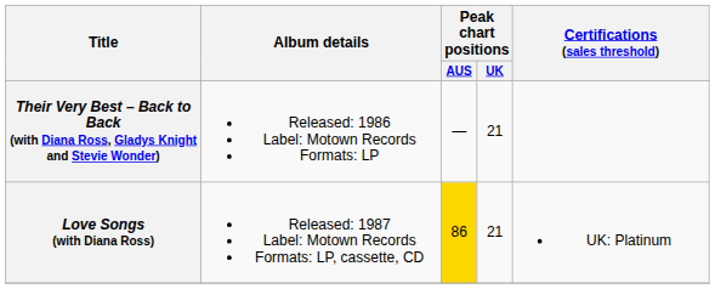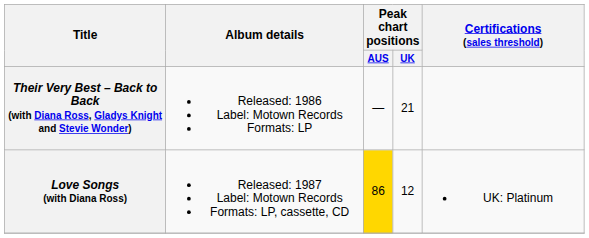 <table class="wikitable plainrowheaders" style="text-align:center;">
 <tr>
 <th rowspan="2" style="width:13em;" scope=col>Title</th>
 <th rowspan="2" style="width:16em;" scope=col>Album details</th>
 <th colspan="2" scope=col>Peak chart positions</th>
 <th rowspan="2" style="width:13em;" scope=col><a href='#'>Certifications</a><br><small>(<a href='#'>sales threshold</a>)</small></th>
 </tr>
 <tr style="font-size:smaller;">
 <th width="30" scope=col><a href='#'>AUS</a><br></th>
 <th width="30" scope=col><a href='#'>UK</a><br></th>
 </tr>
 <tr>
 <th scope="row"><em>Their Very Best – Back to Back</em><br><small>(with <a href='#'>Diana Ross</a>, <a href='#'>Gladys Knight</a> and <a href='#'>Stevie Wonder</a>)</small></th>
 <td><br><ul><li>Released: 1986</li><li>Label: Motown Records</li><li>Formats: LP</li></ul></td>
 <td>—</td>
 <td>21</td>
 <td></td>
 </tr>
 <tr>
 <th scope="row"><em>Love Songs</em><br><small>(with Diana Ross)</small></th>
 <td><br><ul><li>Released: 1987</li><li>Label: Motown Records</li><li>Formats: LP, cassette, CD</li></ul></td>
 <td style="background: gold;">86</td>
-<td>21</td>
+<td>12</td>
 <td><br><ul><li>UK: Platinum</li></ul></td>
 </tr>
 <tr>
 </tr>
 </table>
